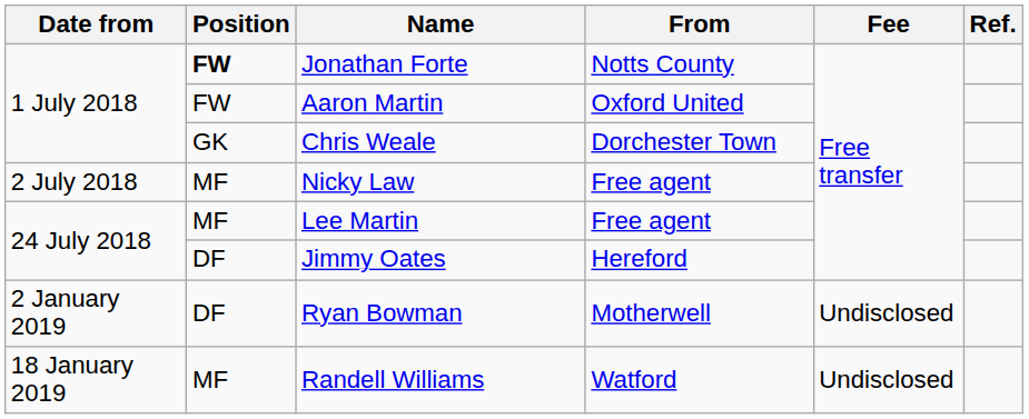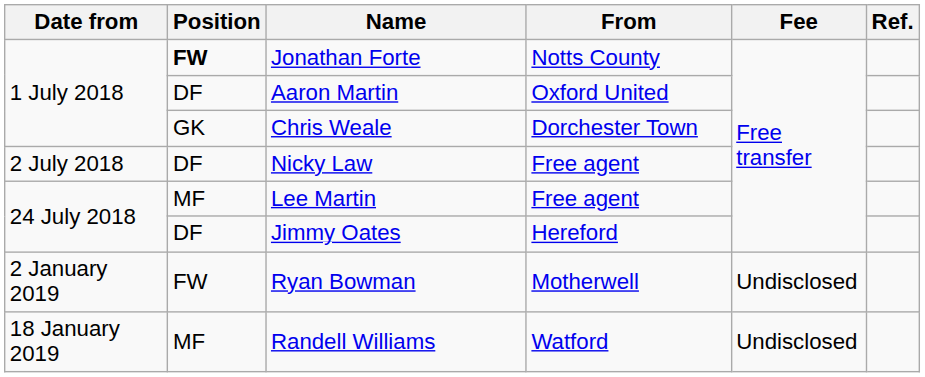 <table class="wikitable">
 <tr>
 <th style="width:110px">Date from</th>
 <th style="width:50px">Position</th>
 <th style="width:180px">Name</th>
 <th style="width:140px">From</th>
 <th style="width:90px">Fee</th>
 <th style="width:25px">Ref.</th>
 </tr>
 <tr>
 <td rowspan="3">1 July 2018</td>
 <td><strong>FW</strong></td>
 <td> <a href='#'>Jonathan Forte</a></td>
 <td><a href='#'>Notts County</a></td>
 <td rowspan="6"><a href='#'>Free transfer</a></td>
 <td></td>
 </tr>
 <tr>
-<td>FW</td>
+<td>DF</td>
 <td> <a href='#'>Aaron Martin</a></td>
 <td><a href='#'>Oxford United</a></td>
 <td></td>
 </tr>
 <tr>
 <td>GK</td>
 <td> <a href='#'>Chris Weale</a></td>
 <td><a href='#'>Dorchester Town</a></td>
 <td></td>
 </tr>
 <tr>
 <td>2 July 2018</td>
-<td>MF</td>
+<td>DF</td>
 <td> <a href='#'>Nicky Law</a></td>
 <td><a href='#'>Free agent</a></td>
 <td></td>
 </tr>
 <tr>
 <td rowspan="2">24 July 2018</td>
 <td>MF</td>
 <td> <a href='#'>Lee Martin</a></td>
 <td><a href='#'>Free agent</a></td>
 <td></td>
 </tr>
 <tr>
 <td>DF</td>
 <td> <a href='#'>Jimmy Oates</a></td>
 <td><a href='#'>Hereford</a></td>
 <td></td>
 </tr>
 <tr>
 <td>2 January 2019</td>
-<td>DF</td>
+<td>FW</td>
 <td> <a href='#'>Ryan Bowman</a></td>
 <td> <a href='#'>Motherwell</a></td>
 <td>Undisclosed</td>
 <td></td>
 </tr>
 <tr>
 <td>18 January 2019</td>
 <td>MF</td>
 <td> <a href='#'>Randell Williams</a></td>
 <td><a href='#'>Watford</a></td>
 <td>Undisclosed</td>
 <td></td>
 </tr>
 </table>
